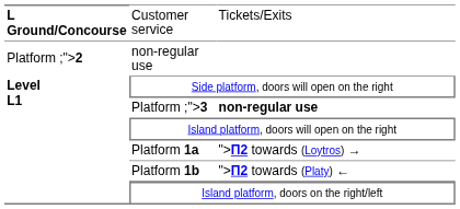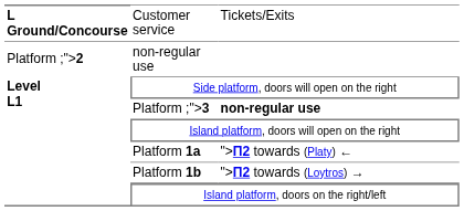 <table table border=0 cellspacing=0 cellpadding=3>
 <tr>
 <td style="border-bottom:solid 1px gray;border-top:solid 2px gray;" width=50 valign=top><strong>L<br>Ground/Concourse</strong></td>
 <td style="border-top:solid 1px gray;border-bottom:solid 1px gray;" width=100 valign=top>Customer service</td>
 <td style="border-top:solid 1px gray;border-bottom:solid 1px gray;" width=285 valign=top>Tickets/Exits</td>
 </tr>
 <tr>
 <td>Platform <span>;"><strong>2</strong></span></td>
 <td>non-regular use</td>
 </tr>
 <tr>
 <td style="border-bottom:solid 2px gray;" rowspan=6 valign=top><strong>Level<br>L1</strong></td>
 <td style="border-top:solid 1px gray;border-right:solid 2px gray;border-left:solid 2px gray;border-bottom:solid 2px gray;text-align:center;" colspan=2><small><a href='#'>Side platform</a>, doors will open on the right</small></td>
 </tr>
 <tr>
 <td>Platform <span>;"><strong>3</strong></span></td>
 <td><strong>non-regular use</strong></td>
 </tr>
 <tr>
 <td style="border-top:solid 2px gray;border-right:solid 2px gray;border-left:solid 2px gray;border-bottom:solid 2px gray;text-align:center;" colspan=2><small><a href='#'>Island platform</a>, doors will open on the right</small></td>
 </tr>
 <tr>
 <td style="border-bottom:solid 1px gray;">Platform <span><strong>1a</strong></span></td>
-<td style="border-bottom:solid 1px gray;"><span>"><a href='#'><span><strong>Π2</strong></span></a></span>  towards  <small>(<a href='#'>Loytros</a>)</small> →</td>
+<td style="border-bottom:solid 1px gray;"><span>"><a href='#'><span><strong>Π2</strong></span></a></span>  towards  <small>(<a href='#'>Platy</a>)</small> ←</td>
 </tr>
 <tr>
 <td style="border-bottom:solid 1px gray;">Platform <span><strong>1b</strong></span></td>
-<td style="border-bottom:solid 1px gray;"><span>"><a href='#'><span><strong>Π2</strong></span></a></span>  towards  <small>(<a href='#'>Platy</a>)</small> ←</td>
+<td style="border-bottom:solid 1px gray;"><span>"><a href='#'><span><strong>Π2</strong></span></a></span>  towards  <small>(<a href='#'>Loytros</a>)</small> →</td>
 </tr>
 <tr>
 <td style="border-top:solid 2px gray;border-right:solid 2px gray;border-left:solid 2px gray;border-bottom:solid 2px gray;text-align:center;" colspan=2><small><a href='#'>Island platform</a>, doors on the right/left</small></td>
 </tr>
 <tr>
 </tr>
 </table>
